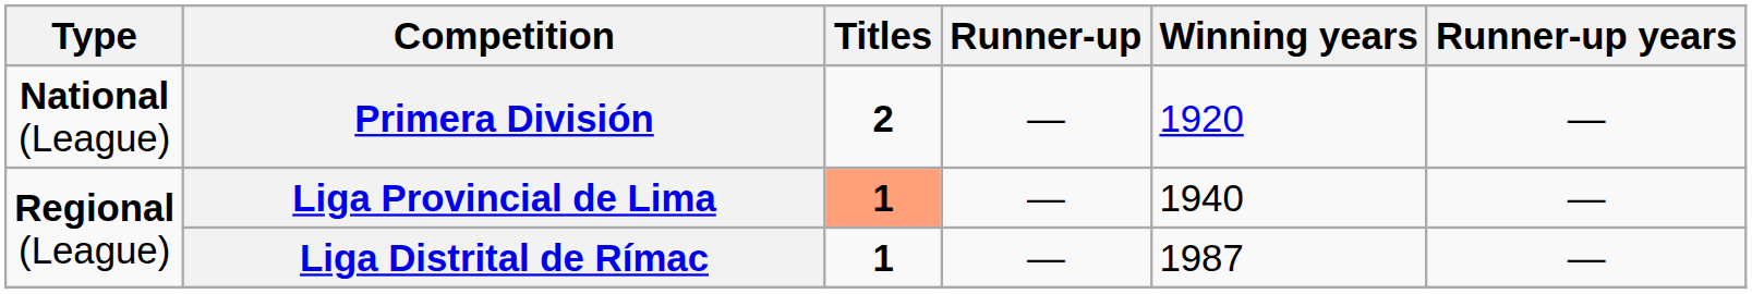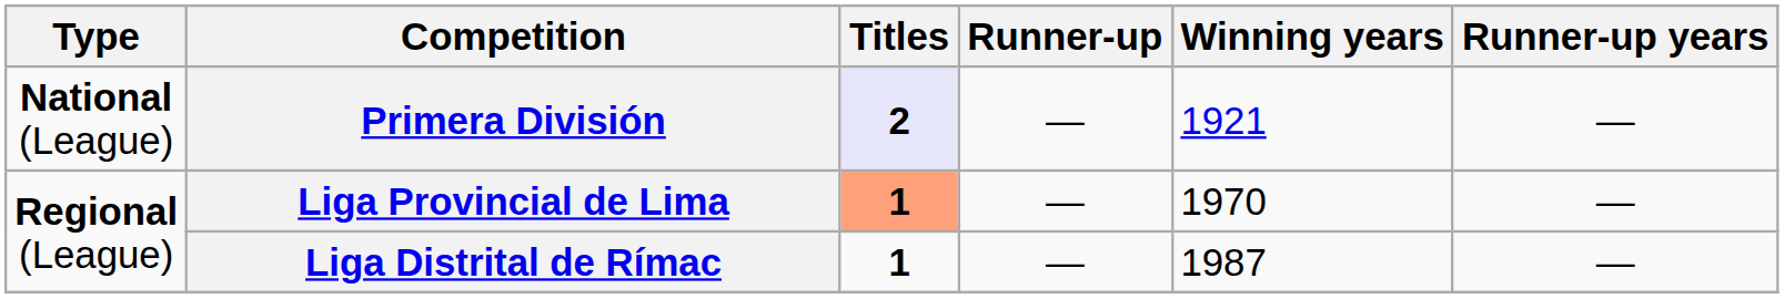 <table class="wikitable plainrowheaders" style="font-size:95%; text-align:center;">
 <tr>
 <th>Type</th>
 <th width=250px>Competition</th>
 <th>Titles</th>
 <th>Runner-up</th>
 <th>Winning years</th>
 <th>Runner-up years</th>
 </tr>
 <tr>
 <td rowspan=1><strong>National</strong><br>(League)</td>
 <th scope=col><a href='#'>Primera División</a></th>
-<td><strong>2</strong></td>
+<td style="background: lavender;"><strong>2</strong></td>
 <td style="text-align:center;">—</td>
-<td align="left"><a href='#'>1920</a></td>
+<td align="left"><a href='#'>1921</a></td>
 <td style="text-align:center;">—</td>
 </tr>
 <tr>
 <td rowspan=2><strong>Regional</strong><br>(League)</td>
 <th scope=col><a href='#'>Liga Provincial de Lima</a></th>
 <td style="background: lightsalmon;"><strong>1</strong></td>
 <td style="text-align:center;">—</td>
-<td align="left">1940</td>
+<td align="left">1970</td>
 <td style="text-align:center;">—</td>
 </tr>
 <tr>
 <th scope=col><a href='#'>Liga Distrital de Rímac</a></th>
 <td><strong>1</strong></td>
 <td style="text-align:center;">—</td>
 <td align="left">1987</td>
 <td style="text-align:center;">—</td>
 </tr>
 <tr>
 </tr>
 </table>
